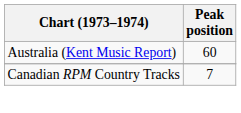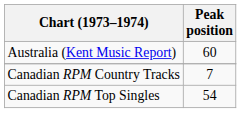 <table class="wikitable sortable">
 <tr>
 <th align="left">Chart (1973–1974)</th>
 <th align="center">Peak<br>position</th>
 </tr>
 <tr>
 <td>Australia (<a href='#'>Kent Music Report</a>)</td>
 <td style="text-align:center;">60</td>
 </tr>
 <tr>
 </tr>
 <tr>
 </tr>
 <tr>
 <td align="left">Canadian <em>RPM</em> Country Tracks</td>
 <td align="center">7</td>
 </tr>
+<tr>
+<td align="left">Canadian <em>RPM</em> Top Singles</td>
+<td align="center">54</td>
+</tr>
 </table>
